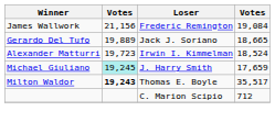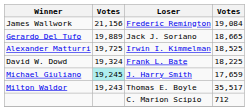 <table class="wikitable">
 <tr>
 <th>Winner</th>
 <th>Votes</th>
 <th>Loser</th>
 <th>Votes</th>
 </tr>
 <tr>
 <td>James Wallwork</td>
 <td>21,156</td>
 <td><a href='#'>Frederic Remington</a></td>
 <td>19,084</td>
 </tr>
 <tr>
 <td><a href='#'>Gerardo Del Tufo</a></td>
 <td>19,889</td>
 <td>Jack J. Soriano</td>
 <td>18,665</td>
 </tr>
 <tr>
 <td><a href='#'>Alexander Matturri</a></td>
-<td>19,723</td>
+<td>19,725</td>
 <td><a href='#'>Irwin I. Kimmelman</a></td>
-<td>18,524</td>
+<td>18,525</td>
+</tr>
+<tr>
+<td>David W. Dowd</td>
+<td>19,324</td>
+<td><a href='#'>Frank L. Bate</a></td>
+<td>18,225</td>
 </tr>
 <tr>
 <td><a href='#'>Michael Giuliano</a></td>
 <td style="background: paleturquoise;">19,245</td>
 <td><a href='#'>J. Harry Smith</a></td>
 <td>17,659</td>
 </tr>
 <tr>
 <td><a href='#'>Milton Waldor</a></td>
-<td><strong>19,243</strong></td>
+<td>19,243</td>
 <td>Thomas E. Boyle</td>
 <td>35,517</td>
 </tr>
 <tr>
 <td></td>
 <td></td>
 <td>C. Marion Scipio</td>
 <td>712</td>
 </tr>
 <tr>
 </tr>
 </table>
